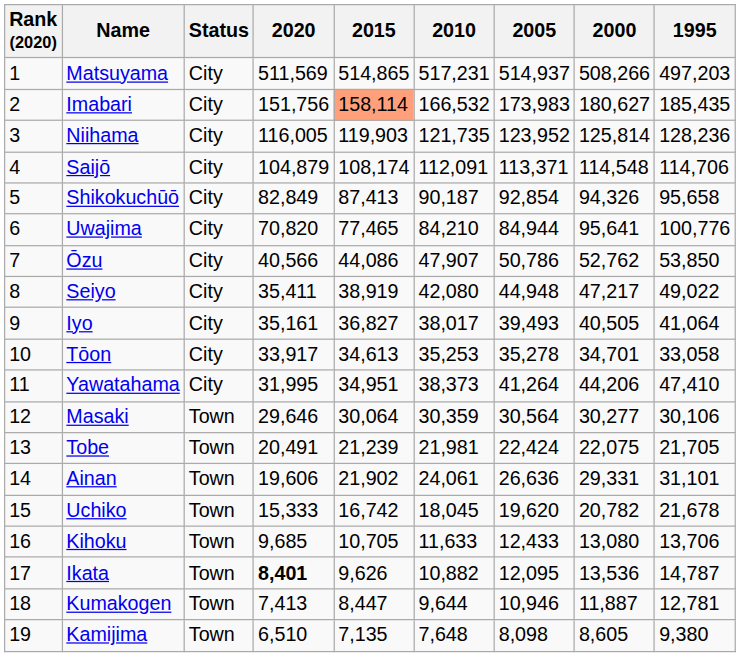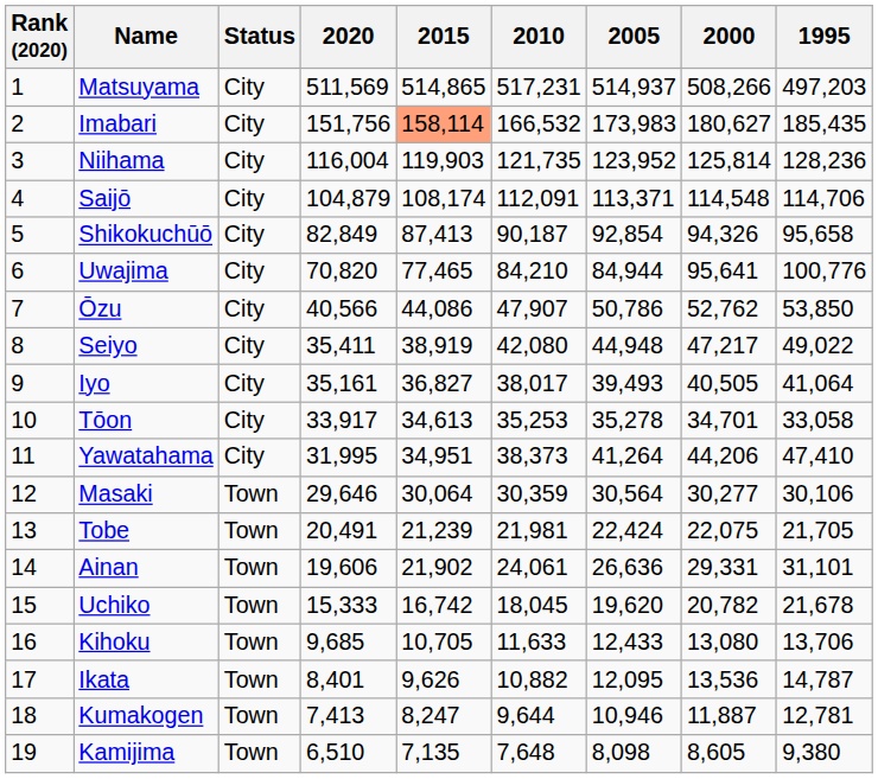 <table class="wikitable sortable">
 <tr>
 <th>Rank<br><small>(2020)</small></th>
 <th>Name</th>
 <th>Status</th>
 <th>2020</th>
 <th>2015</th>
 <th>2010</th>
 <th>2005</th>
 <th>2000</th>
 <th>1995</th>
 </tr>
 <tr>
 <td>1</td>
 <td><a href='#'>Matsuyama</a></td>
 <td>City</td>
 <td>511,569</td>
 <td>514,865</td>
 <td>517,231</td>
 <td>514,937</td>
 <td>508,266</td>
 <td>497,203</td>
 </tr>
 <tr>
 <td>2</td>
 <td><a href='#'>Imabari</a></td>
 <td>City</td>
 <td>151,756</td>
 <td style="background: lightsalmon;">158,114</td>
 <td>166,532</td>
 <td>173,983</td>
 <td>180,627</td>
 <td>185,435</td>
 </tr>
 <tr>
 <td>3</td>
 <td><a href='#'>Niihama</a></td>
 <td>City</td>
-<td>116,005</td>
+<td>116,004</td>
 <td>119,903</td>
 <td>121,735</td>
 <td>123,952</td>
 <td>125,814</td>
 <td>128,236</td>
 </tr>
 <tr>
 <td>4</td>
 <td><a href='#'>Saijō</a></td>
 <td>City</td>
 <td>104,879</td>
 <td>108,174</td>
 <td>112,091</td>
 <td>113,371</td>
 <td>114,548</td>
 <td>114,706</td>
 </tr>
 <tr>
 <td>5</td>
 <td><a href='#'>Shikokuchūō</a></td>
 <td>City</td>
 <td>82,849</td>
 <td>87,413</td>
 <td>90,187</td>
 <td>92,854</td>
 <td>94,326</td>
 <td>95,658</td>
 </tr>
 <tr>
 <td>6</td>
 <td><a href='#'>Uwajima</a></td>
 <td>City</td>
 <td>70,820</td>
 <td>77,465</td>
 <td>84,210</td>
 <td>84,944</td>
 <td>95,641</td>
 <td>100,776</td>
 </tr>
 <tr>
 <td>7</td>
 <td><a href='#'>Ōzu</a></td>
 <td>City</td>
 <td>40,566</td>
 <td>44,086</td>
 <td>47,907</td>
 <td>50,786</td>
 <td>52,762</td>
 <td>53,850</td>
 </tr>
 <tr>
 <td>8</td>
 <td><a href='#'>Seiyo</a></td>
 <td>City</td>
 <td>35,411</td>
 <td>38,919</td>
 <td>42,080</td>
 <td>44,948</td>
 <td>47,217</td>
 <td>49,022</td>
 </tr>
 <tr>
 <td>9</td>
 <td><a href='#'>Iyo</a></td>
 <td>City</td>
 <td>35,161</td>
 <td>36,827</td>
 <td>38,017</td>
 <td>39,493</td>
 <td>40,505</td>
 <td>41,064</td>
 </tr>
 <tr>
 <td>10</td>
 <td><a href='#'>Tōon</a></td>
 <td>City</td>
 <td>33,917</td>
 <td>34,613</td>
 <td>35,253</td>
 <td>35,278</td>
 <td>34,701</td>
 <td>33,058</td>
 </tr>
 <tr>
 <td>11</td>
 <td><a href='#'>Yawatahama</a></td>
 <td>City</td>
 <td>31,995</td>
 <td>34,951</td>
 <td>38,373</td>
 <td>41,264</td>
 <td>44,206</td>
 <td>47,410</td>
 </tr>
 <tr>
 <td>12</td>
 <td><a href='#'>Masaki</a></td>
 <td>Town</td>
 <td>29,646</td>
 <td>30,064</td>
 <td>30,359</td>
 <td>30,564</td>
 <td>30,277</td>
 <td>30,106</td>
 </tr>
 <tr>
 <td>13</td>
 <td><a href='#'>Tobe</a></td>
 <td>Town</td>
 <td>20,491</td>
 <td>21,239</td>
 <td>21,981</td>
 <td>22,424</td>
 <td>22,075</td>
 <td>21,705</td>
 </tr>
 <tr>
 <td>14</td>
 <td><a href='#'>Ainan</a></td>
 <td>Town</td>
 <td>19,606</td>
 <td>21,902</td>
 <td>24,061</td>
 <td>26,636</td>
 <td>29,331</td>
 <td>31,101</td>
 </tr>
 <tr>
 <td>15</td>
 <td><a href='#'>Uchiko</a></td>
 <td>Town</td>
 <td>15,333</td>
 <td>16,742</td>
 <td>18,045</td>
 <td>19,620</td>
 <td>20,782</td>
 <td>21,678</td>
 </tr>
 <tr>
 <td>16</td>
 <td><a href='#'>Kihoku</a></td>
 <td>Town</td>
 <td>9,685</td>
 <td>10,705</td>
 <td>11,633</td>
 <td>12,433</td>
 <td>13,080</td>
 <td>13,706</td>
 </tr>
 <tr>
 <td>17</td>
 <td><a href='#'>Ikata</a></td>
 <td>Town</td>
-<td><strong>8,401</strong></td>
+<td>8,401</td>
 <td>9,626</td>
 <td>10,882</td>
 <td>12,095</td>
 <td>13,536</td>
 <td>14,787</td>
 </tr>
 <tr>
 <td>18</td>
 <td><a href='#'>Kumakogen</a></td>
 <td>Town</td>
 <td>7,413</td>
-<td>8,447</td>
+<td>8,247</td>
 <td>9,644</td>
 <td>10,946</td>
 <td>11,887</td>
 <td>12,781</td>
 </tr>
 <tr>
 <td>19</td>
 <td><a href='#'>Kamijima</a></td>
 <td>Town</td>
 <td>6,510</td>
 <td>7,135</td>
 <td>7,648</td>
 <td>8,098</td>
 <td>8,605</td>
 <td>9,380</td>
 </tr>
 </table>
